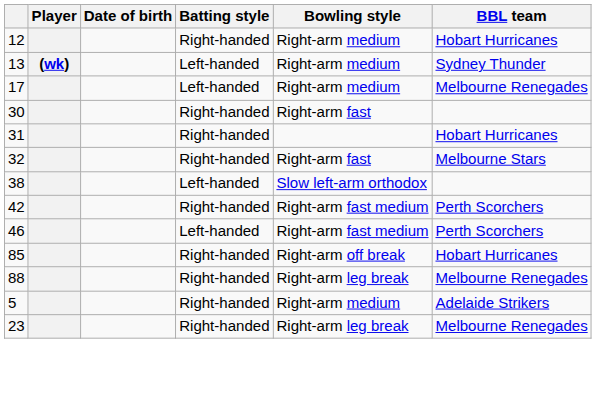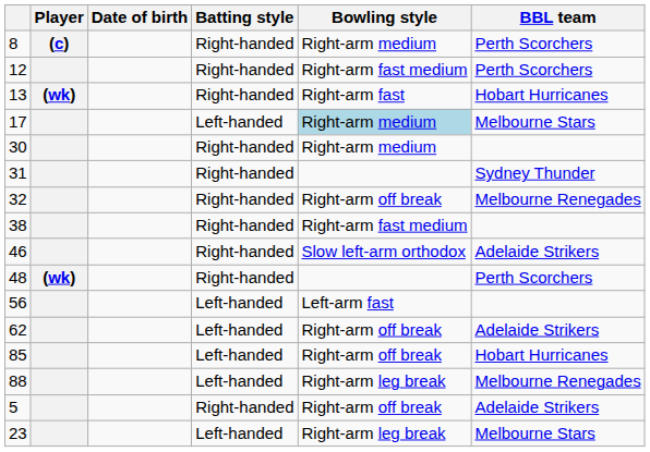 <table class="wikitable sortable plainrowheaders">
 <tr>
 <th scope=col></th>
 <th scope=col>Player</th>
 <th scope=col>Date of birth</th>
 <th scope=col>Batting style</th>
 <th scope=col>Bowling style</th>
 <th scope=col><a href='#'>BBL</a> team</th>
 </tr>
 <tr>
+<td>8</td>
+<th scope=row> (<a href='#'>c</a>)</th>
+<td></td>
+<td>Right-handed</td>
+<td>Right-arm <a href='#'>medium</a></td>
+<td><a href='#'>Perth Scorchers</a></td>
+</tr>
+<tr>
 <td>12</td>
 <th scope=row></th>
 <td></td>
 <td>Right-handed</td>
-<td>Right-arm <a href='#'>medium</a></td>
-<td><a href='#'>Hobart Hurricanes</a></td>
+<td>Right-arm <a href='#'>fast medium</a></td>
+<td><a href='#'>Perth Scorchers</a></td>
 </tr>
 <tr>
 <td>13</td>
 <th scope=row> (<a href='#'>wk</a>)</th>
 <td></td>
-<td>Left-handed</td>
-<td>Right-arm <a href='#'>medium</a></td>
-<td><a href='#'>Sydney Thunder</a></td>
+<td>Right-handed</td>
+<td>Right-arm <a href='#'>fast</a></td>
+<td><a href='#'>Hobart Hurricanes</a></td>
 </tr>
 <tr>
 <td>17</td>
 <th scope=row></th>
 <td></td>
 <td>Left-handed</td>
-<td>Right-arm <a href='#'>medium</a></td>
-<td><a href='#'>Melbourne Renegades</a></td>
+<td style="background: lightblue;">Right-arm <a href='#'>medium</a></td>
+<td><a href='#'>Melbourne Stars</a></td>
 </tr>
 <tr>
 <td>30</td>
 <th scope=row></th>
 <td></td>
 <td>Right-handed</td>
-<td>Right-arm <a href='#'>fast</a></td>
+<td>Right-arm <a href='#'>medium</a></td>
 <td></td>
 </tr>
 <tr>
 <td>31</td>
 <th scope=row></th>
 <td></td>
 <td>Right-handed</td>
 <td></td>
-<td><a href='#'>Hobart Hurricanes</a></td>
+<td><a href='#'>Sydney Thunder</a></td>
 </tr>
 <tr>
 <td>32</td>
 <th scope=row></th>
 <td></td>
 <td>Right-handed</td>
-<td>Right-arm <a href='#'>fast</a></td>
-<td><a href='#'>Melbourne Stars</a></td>
+<td>Right-arm <a href='#'>off break</a></td>
+<td><a href='#'>Melbourne Renegades</a></td>
 </tr>
 <tr>
 <td>38</td>
 <th scope=row></th>
 <td></td>
-<td>Left-handed</td>
-<td><a href='#'>Slow left-arm orthodox</a></td>
-<td></td>
-</tr>
-<tr>
-<td>42</td>
-<th scope=row></th>
-<td></td>
 <td>Right-handed</td>
 <td>Right-arm <a href='#'>fast medium</a></td>
-<td><a href='#'>Perth Scorchers</a></td>
+<td></td>
 </tr>
 <tr>
 <td>46</td>
 <th scope=row></th>
 <td></td>
+<td>Right-handed</td>
+<td><a href='#'>Slow left-arm orthodox</a></td>
+<td><a href='#'>Adelaide Strikers</a></td>
+</tr>
+<tr>
+<td>48</td>
+<th scope=row> (<a href='#'>wk</a>)</th>
+<td></td>
+<td>Right-handed</td>
+<td></td>
+<td><a href='#'>Perth Scorchers</a></td>
+</tr>
+<tr>
+<td>56</td>
+<th scope=row></th>
+<td></td>
 <td>Left-handed</td>
-<td>Right-arm <a href='#'>fast medium</a></td>
-<td><a href='#'>Perth Scorchers</a></td>
+<td>Left-arm <a href='#'>fast</a></td>
+<td></td>
+</tr>
+<tr>
+<td>62</td>
+<th scope=row></th>
+<td></td>
+<td>Left-handed</td>
+<td>Right-arm <a href='#'>off break</a></td>
+<td><a href='#'>Adelaide Strikers</a></td>
 </tr>
 <tr>
 <td>85</td>
 <th scope=row></th>
 <td></td>
-<td>Right-handed</td>
+<td>Left-handed</td>
 <td>Right-arm <a href='#'>off break</a></td>
 <td><a href='#'>Hobart Hurricanes</a></td>
 </tr>
 <tr>
 <td>88</td>
 <th scope=row></th>
 <td></td>
-<td>Right-handed</td>
+<td>Left-handed</td>
 <td>Right-arm <a href='#'>leg break</a></td>
 <td><a href='#'>Melbourne Renegades</a></td>
 </tr>
 <tr>
 <td>5</td>
 <th scope=row></th>
 <td></td>
 <td>Right-handed</td>
-<td>Right-arm <a href='#'>medium</a></td>
+<td>Right-arm <a href='#'>off break</a></td>
 <td><a href='#'>Adelaide Strikers</a></td>
 </tr>
 <tr>
 <td>23</td>
 <th scope=row></th>
 <td></td>
-<td>Right-handed</td>
+<td>Left-handed</td>
 <td>Right-arm <a href='#'>leg break</a></td>
-<td><a href='#'>Melbourne Renegades</a></td>
+<td><a href='#'>Melbourne Stars</a></td>
 </tr>
 </table>
